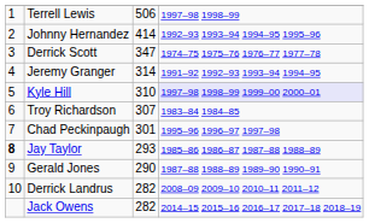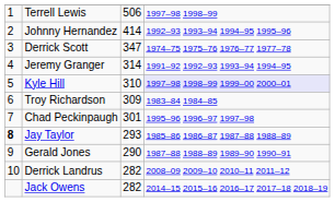 <table class="wikitable">
 <tr>
 </tr>
 <tr>
 <td>1</td>
 <td>Terrell Lewis</td>
 <td>506</td>
 <td style="font-size:80%;"><a href='#'>1997–98</a> <a href='#'>1998–99</a></td>
 </tr>
 <tr>
 <td>2</td>
 <td>Johnny Hernandez</td>
 <td>414</td>
 <td style="font-size:80%;"><a href='#'>1992–93</a> <a href='#'>1993–94</a> <a href='#'>1994–95</a> <a href='#'>1995–96</a></td>
 </tr>
 <tr>
 <td>3</td>
 <td>Derrick Scott</td>
 <td>347</td>
 <td style="font-size:80%;"><a href='#'>1974–75</a> <a href='#'>1975–76</a> <a href='#'>1976–77</a> <a href='#'>1977–78</a></td>
 </tr>
 <tr>
 <td>4</td>
 <td>Jeremy Granger</td>
 <td>314</td>
 <td style="font-size:80%;"><a href='#'>1991–92</a> <a href='#'>1992–93</a> <a href='#'>1993–94</a> <a href='#'>1994–95</a></td>
 </tr>
 <tr>
 <td>5</td>
 <td><a href='#'>Kyle Hill</a></td>
 <td>310</td>
 <td style="background: lavender; font-size:80%;"><a href='#'>1997–98</a> <a href='#'>1998–99</a> <a href='#'>1999–00</a> <a href='#'>2000–01</a></td>
 </tr>
 <tr>
 <td>6</td>
 <td>Troy Richardson</td>
-<td>307</td>
+<td>309</td>
 <td style="font-size:80%;"><a href='#'>1983–84</a> <a href='#'>1984–85</a></td>
 </tr>
 <tr>
 <td>7</td>
 <td>Chad Peckinpaugh</td>
 <td>301</td>
 <td style="font-size:80%;"><a href='#'>1995–96</a> <a href='#'>1996–97</a> <a href='#'>1997–98</a></td>
 </tr>
 <tr>
 <td><strong>8</strong></td>
 <td><a href='#'>Jay Taylor</a></td>
 <td>293</td>
 <td style="font-size:80%;"><a href='#'>1985–86</a> <a href='#'>1986–87</a> <a href='#'>1987–88</a> <a href='#'>1988–89</a></td>
 </tr>
 <tr>
 <td>9</td>
 <td>Gerald Jones</td>
 <td>290</td>
 <td style="font-size:80%;"><a href='#'>1987–88</a> <a href='#'>1988–89</a> <a href='#'>1989–90</a> <a href='#'>1990–91</a></td>
 </tr>
 <tr>
 <td>10</td>
 <td>Derrick Landrus</td>
 <td>282</td>
 <td style="font-size:80%;"><a href='#'>2008–09</a> <a href='#'>2009–10</a> <a href='#'>2010–11</a> <a href='#'>2011–12</a></td>
 </tr>
 <tr>
 <td></td>
 <td><a href='#'>Jack Owens</a></td>
 <td>282</td>
 <td style="font-size:80%;"><a href='#'>2014–15</a> <a href='#'>2015–16</a> <a href='#'>2016–17</a> <a href='#'>2017–18</a> <a href='#'>2018–19</a></td>
 </tr>
 </table>
